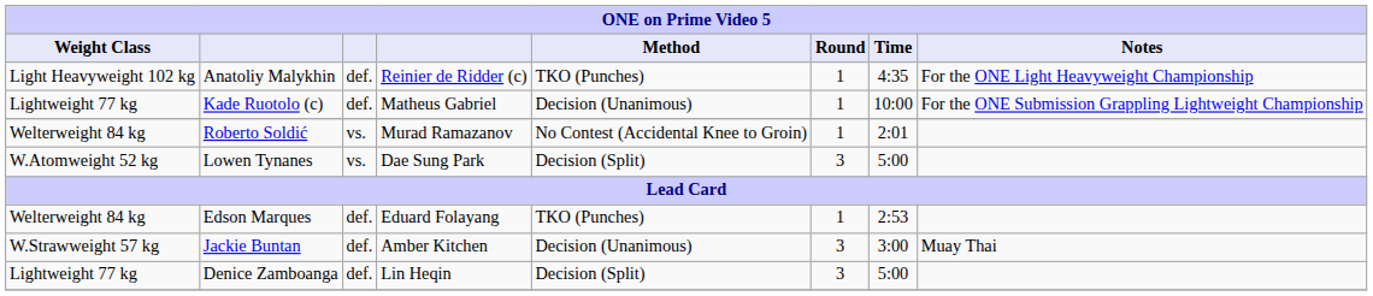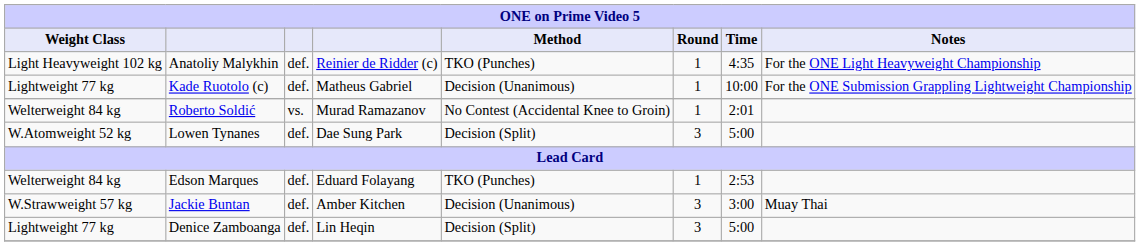 <table class="wikitable" style="font-size: 80%;">
 <tr>
 <th colspan="8" style="background-color: #ccf; color: #000080; text-align: center;"><strong>ONE on Prime Video 5</strong></th>
 </tr>
 <tr>
 <th colspan="1" style="background-color: #E6E8FA; color: #000000; text-align: center;">Weight Class</th>
 <th colspan="1" style="background-color: #E6E8FA; color: #000000; text-align: center;"></th>
 <th colspan="1" style="background-color: #E6E8FA; color: #000000; text-align: center;"></th>
 <th colspan="1" style="background-color: #E6E8FA; color: #000000; text-align: center;"></th>
 <th colspan="1" style="background-color: #E6E8FA; color: #000000; text-align: center;">Method</th>
 <th colspan="1" style="background-color: #E6E8FA; color: #000000; text-align: center;">Round</th>
 <th colspan="1" style="background-color: #E6E8FA; color: #000000; text-align: center;">Time</th>
 <th colspan="1" style="background-color: #E6E8FA; color: #000000; text-align: center;">Notes</th>
 </tr>
 <tr>
 <td>Light Heavyweight 102 kg</td>
 <td> Anatoliy Malykhin</td>
 <td>def.</td>
 <td> <a href='#'>Reinier de Ridder</a> (c)</td>
 <td>TKO (Punches)</td>
 <td align=center>1</td>
 <td align=center>4:35</td>
 <td>For the <a href='#'>ONE Light Heavyweight Championship</a></td>
 </tr>
 <tr>
 <td>Lightweight 77 kg</td>
 <td> <a href='#'>Kade Ruotolo</a> (c)</td>
 <td>def.</td>
 <td> Matheus Gabriel</td>
 <td>Decision (Unanimous)</td>
 <td align=center>1</td>
 <td align=center>10:00</td>
 <td>For the <a href='#'>ONE Submission Grappling Lightweight Championship</a></td>
 </tr>
 <tr>
 </tr>
 <tr>
 <td>Welterweight 84 kg</td>
 <td> <a href='#'>Roberto Soldić</a></td>
 <td>vs.</td>
 <td> Murad Ramazanov</td>
 <td>No Contest (Accidental Knee to Groin)</td>
 <td align=center>1</td>
 <td align=center>2:01</td>
 <td></td>
 </tr>
 <tr>
 <td>W.Atomweight 52 kg</td>
 <td> Lowen Tynanes</td>
-<td>vs.</td>
+<td>def.</td>
 <td> Dae Sung Park</td>
 <td>Decision (Split)</td>
 <td align=center>3</td>
 <td align=center>5:00</td>
 <td></td>
 </tr>
 <tr>
 <td ! colspan="8" style="background-color: #ccf; color: #000080; text-align: center;"><strong>Lead Card</strong></td>
 </tr>
 <tr>
 <td>Welterweight 84 kg</td>
 <td> Edson Marques</td>
 <td>def.</td>
 <td> Eduard Folayang</td>
 <td>TKO (Punches)</td>
 <td align=center>1</td>
 <td align=center>2:53</td>
 <td></td>
 </tr>
 <tr>
 <td>W.Strawweight 57 kg</td>
 <td> <a href='#'>Jackie Buntan</a></td>
 <td>def.</td>
 <td> Amber Kitchen</td>
 <td>Decision (Unanimous)</td>
 <td align=center>3</td>
 <td align=center>3:00</td>
 <td>Muay Thai</td>
 </tr>
 <tr>
 <td>Lightweight 77 kg</td>
 <td> Denice Zamboanga</td>
 <td>def.</td>
 <td> Lin Heqin</td>
 <td>Decision (Split)</td>
 <td align=center>3</td>
 <td align=center>5:00</td>
 <td></td>
 </tr>
 <tr>
 </tr>
 </table>
